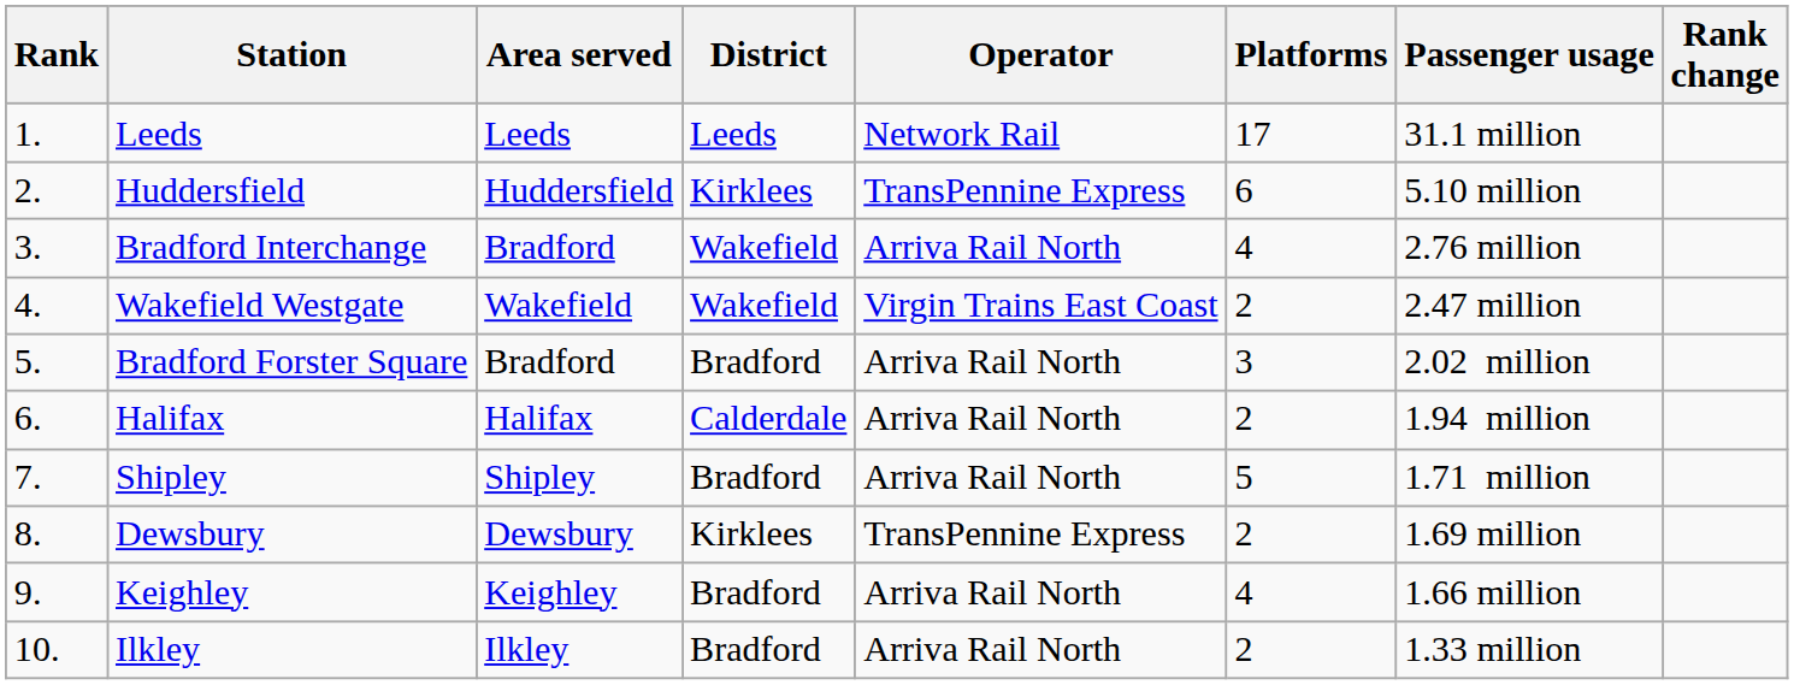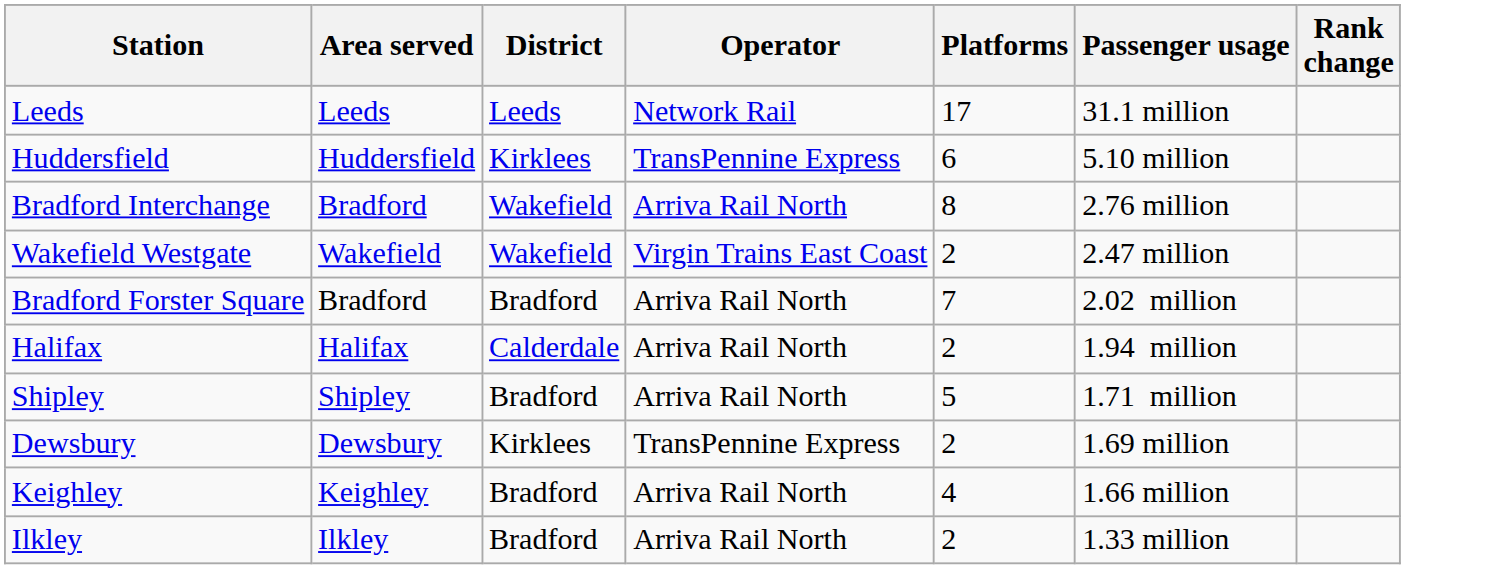 <table class="wikitable sortable"  width= align=center>
 <tr style="background:lightgrey;">
-<th>Rank</th>
 <th>Station</th>
 <th>Area served</th>
 <th>District</th>
 <th>Operator</th>
 <th>Platforms</th>
 <th>Passenger usage</th>
 <th>Rank<br>change</th>
 </tr>
 <tr>
-<td>1.</td>
 <td><a href='#'>Leeds</a></td>
 <td><a href='#'>Leeds</a></td>
 <td><a href='#'>Leeds</a></td>
 <td><a href='#'>Network Rail</a></td>
 <td>17</td>
 <td>31.1 million</td>
 <td></td>
 </tr>
 <tr>
-<td>2.</td>
 <td><a href='#'>Huddersfield</a></td>
 <td><a href='#'>Huddersfield</a></td>
 <td><a href='#'>Kirklees</a></td>
 <td><a href='#'>TransPennine Express</a></td>
 <td>6</td>
 <td>5.10 million</td>
 <td></td>
 </tr>
 <tr>
-<td>3.</td>
 <td><a href='#'>Bradford Interchange</a></td>
 <td><a href='#'>Bradford</a></td>
 <td><a href='#'>Wakefield</a></td>
 <td><a href='#'>Arriva Rail North</a></td>
-<td>4</td>
+<td>8</td>
 <td>2.76 million</td>
 <td></td>
 </tr>
 <tr>
-<td>4.</td>
 <td><a href='#'>Wakefield Westgate</a></td>
 <td><a href='#'>Wakefield</a></td>
 <td><a href='#'>Wakefield</a></td>
 <td><a href='#'>Virgin Trains East Coast</a></td>
 <td>2</td>
 <td>2.47 million</td>
 <td></td>
 </tr>
 <tr>
-<td>5.</td>
 <td><a href='#'>Bradford Forster Square</a></td>
 <td>Bradford</td>
 <td>Bradford</td>
 <td>Arriva Rail North</td>
-<td>3</td>
+<td>7</td>
 <td>2.02  million</td>
 <td></td>
 </tr>
 <tr>
-<td>6.</td>
 <td><a href='#'>Halifax</a></td>
 <td><a href='#'>Halifax</a></td>
 <td><a href='#'>Calderdale</a></td>
 <td>Arriva Rail North</td>
 <td>2</td>
 <td>1.94  million</td>
 <td></td>
 </tr>
 <tr>
-<td>7.</td>
 <td><a href='#'>Shipley</a></td>
 <td><a href='#'>Shipley</a></td>
 <td>Bradford</td>
 <td>Arriva Rail North</td>
 <td>5</td>
 <td>1.71  million</td>
 <td></td>
 </tr>
 <tr>
-<td>8.</td>
 <td><a href='#'>Dewsbury</a></td>
 <td><a href='#'>Dewsbury</a></td>
 <td>Kirklees</td>
 <td>TransPennine Express</td>
 <td>2</td>
 <td>1.69 million</td>
 <td></td>
 </tr>
 <tr>
-<td>9.</td>
 <td><a href='#'>Keighley</a></td>
 <td><a href='#'>Keighley</a></td>
 <td>Bradford</td>
 <td>Arriva Rail North</td>
 <td>4</td>
 <td>1.66 million</td>
 <td></td>
 </tr>
 <tr>
-<td>10.</td>
 <td><a href='#'>Ilkley</a></td>
 <td><a href='#'>Ilkley</a></td>
 <td>Bradford</td>
 <td>Arriva Rail North</td>
 <td>2</td>
 <td>1.33 million</td>
 <td></td>
 </tr>
 </table>
